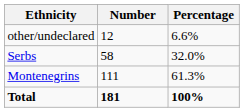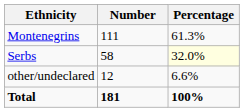 <table class="wikitable">
 <tr>
 <th width="100px">Ethnicity</th>
 <th width="80px">Number</th>
 <th width="80px">Percentage</th>
 </tr>
 <tr>
-<td>other/undeclared</td>
-<td>12</td>
-<td>6.6%</td>
+<td><a href='#'>Montenegrins</a></td>
+<td>111</td>
+<td>61.3%</td>
 </tr>
 <tr>
 <td><a href='#'>Serbs</a></td>
 <td>58</td>
-<td>32.0%</td>
+<td style="background: lightyellow;">32.0%</td>
 </tr>
 <tr>
-<td><a href='#'>Montenegrins</a></td>
-<td>111</td>
-<td>61.3%</td>
+<td>other/undeclared</td>
+<td>12</td>
+<td>6.6%</td>
 </tr>
 <tr>
 <td><strong>Total</strong></td>
 <td><strong>181</strong></td>
 <td><strong>100%</strong></td>
 </tr>
 </table>
